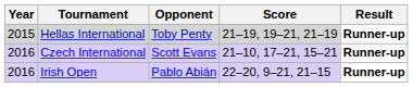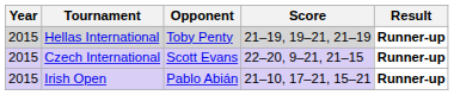 <table class="sortable wikitable" style="font-size: 90%;">
 <tr>
 <th>Year</th>
 <th>Tournament</th>
 <th>Opponent</th>
 <th>Score</th>
 <th>Result</th>
 </tr>
 <tr style="background:#D5D5D5">
 <td align="center">2015</td>
 <td align="left"><a href='#'>Hellas International</a></td>
 <td align="left"> <a href='#'>Toby Penty</a></td>
 <td align="left">21–19, 19–21, 21–19</td>
 <td style="text-align:left; background:white"> <strong>Runner-up</strong></td>
 </tr>
 <tr style="background:#D8CEF6">
-<td align="center">2016</td>
+<td align="center">2015</td>
 <td align="left"><a href='#'>Czech International</a></td>
 <td align="left"> <a href='#'>Scott Evans</a></td>
+<td align="left">22–20, 9–21, 21–15</td>
+<td style="text-align:left; background:white"> <strong>Runner-up</strong></td>
+</tr>
+<tr style="background:#D8CEF6">
+<td align="center">2015</td>
+<td align="left"><a href='#'>Irish Open</a></td>
+<td align="left"> <a href='#'>Pablo Abián</a></td>
 <td align="left">21–10, 17–21, 15–21</td>
 <td style="text-align:left; background:white"> <strong>Runner-up</strong></td>
 </tr>
-<tr style="background:#D8CEF6">
-<td align="center">2016</td>
-<td align="left"><a href='#'>Irish Open</a></td>
-<td align="left"> <a href='#'>Pablo Abián</a></td>
-<td align="left">22–20, 9–21, 21–15</td>
-<td style="text-align:left; background:white"> <strong>Runner-up</strong></td>
-</tr>
 </table>
